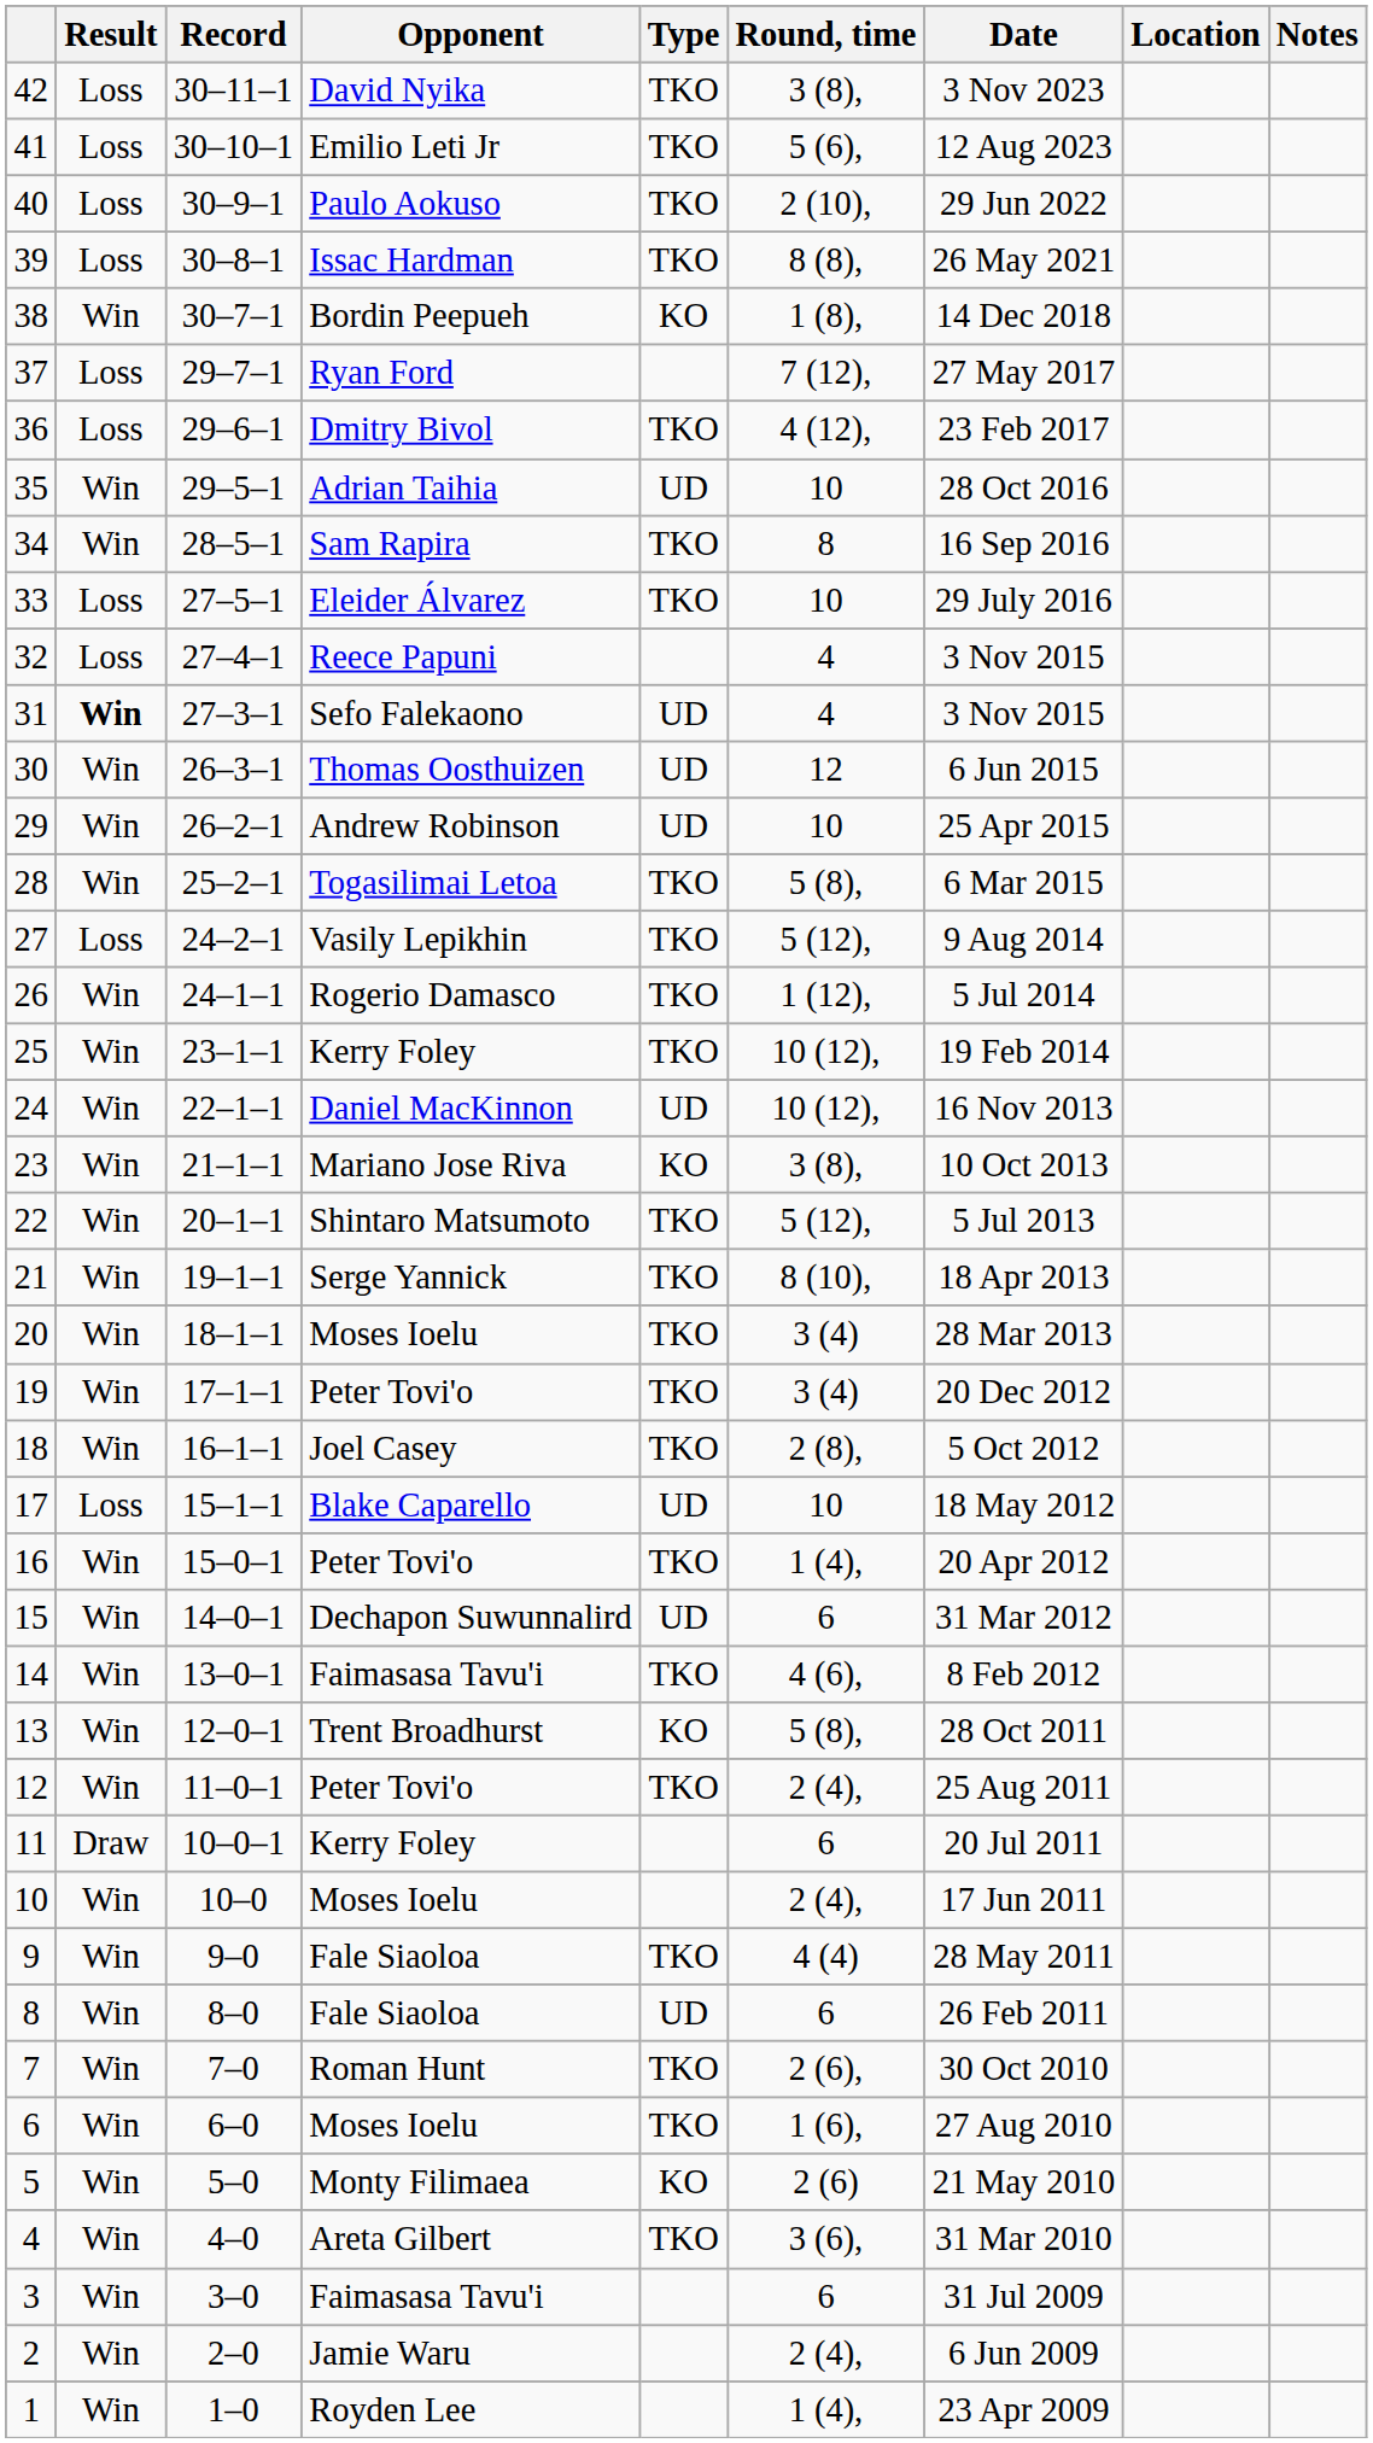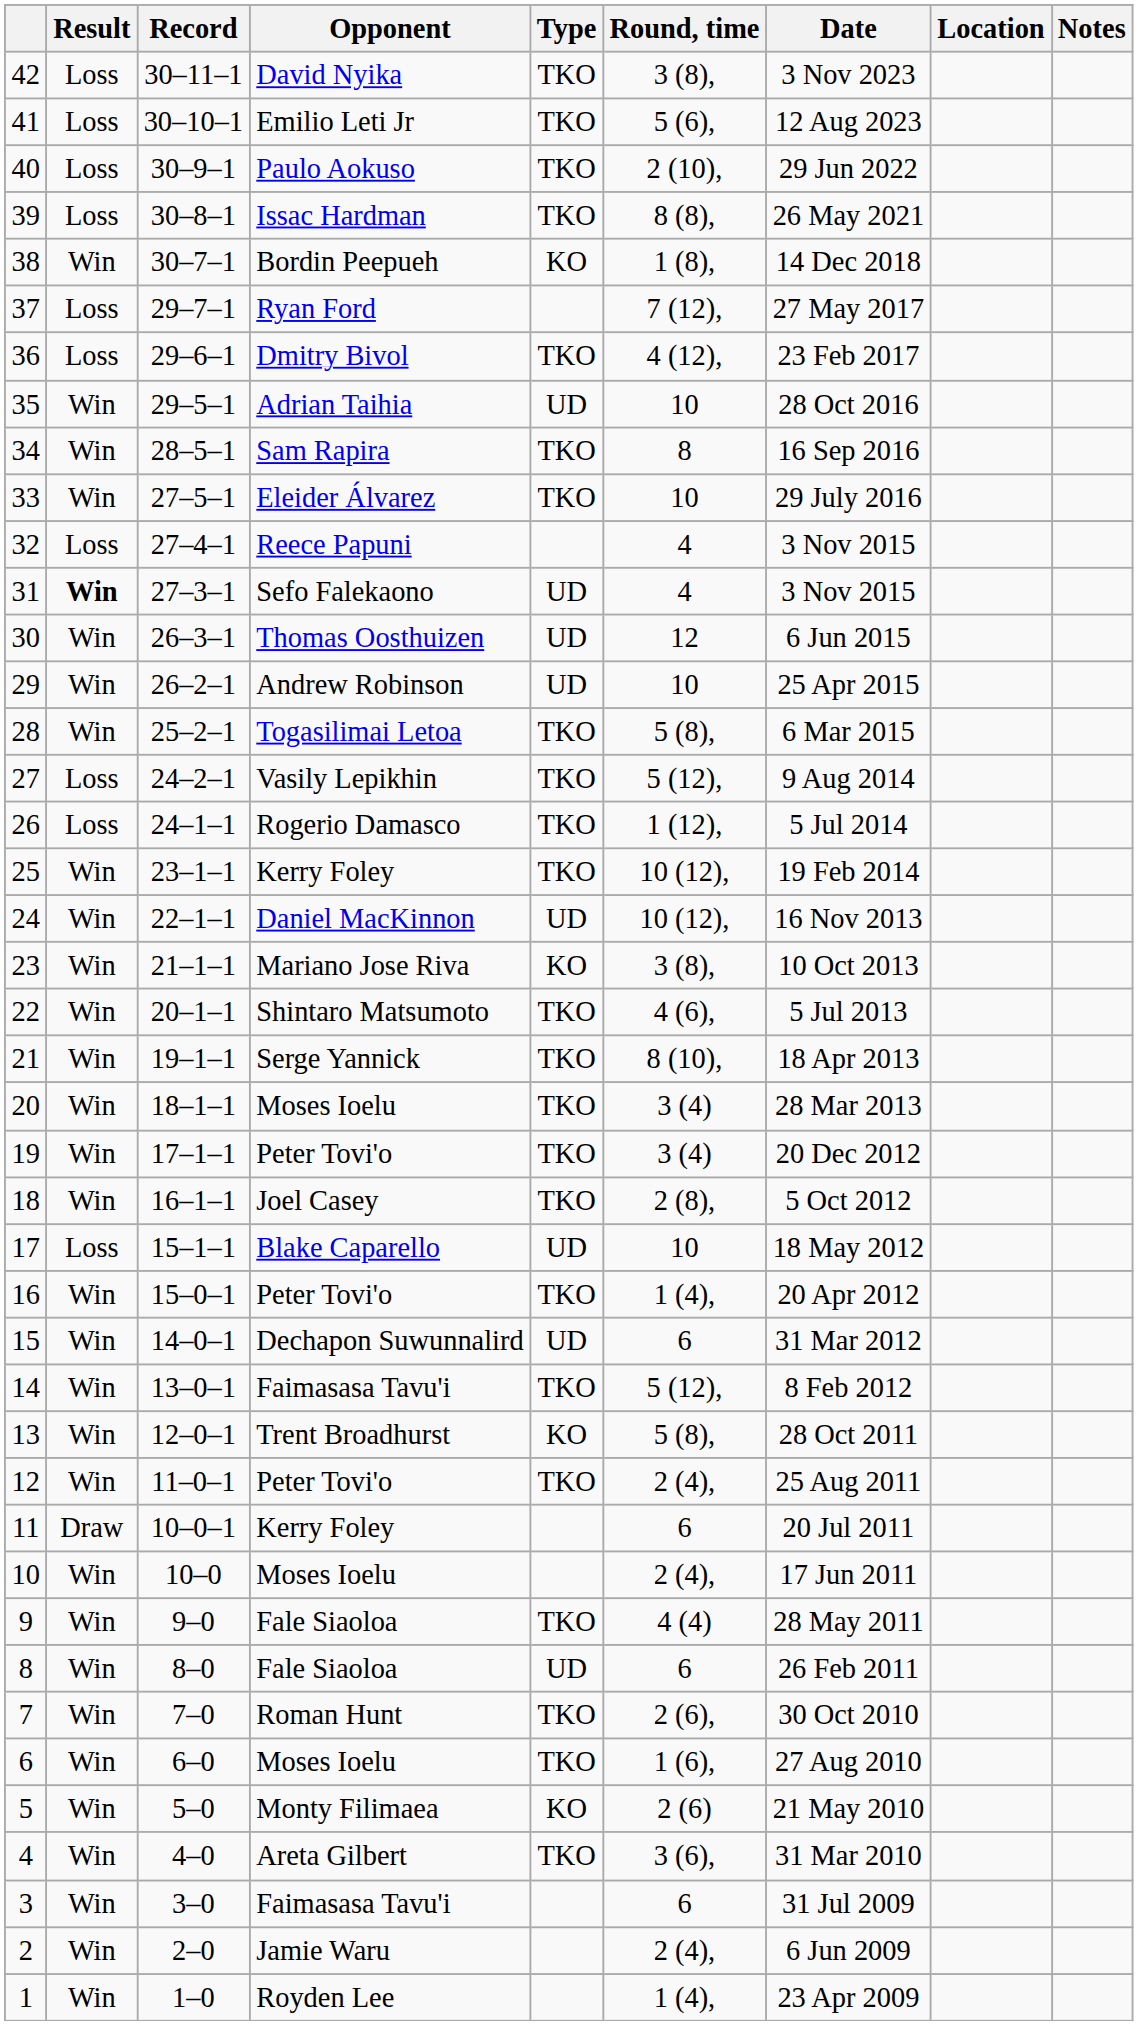 <table class="wikitable" style="text-align:center; font-size:95%">
 <tr>
 <th></th>
 <th>Result</th>
 <th>Record</th>
 <th>Opponent</th>
 <th>Type</th>
 <th>Round, time</th>
 <th>Date</th>
 <th>Location</th>
 <th>Notes</th>
 </tr>
 <tr>
 <td>42</td>
 <td>Loss</td>
 <td>30–11–1</td>
 <td style="text-align:left;"> <a href='#'>David Nyika</a></td>
 <td>TKO</td>
 <td>3 (8), </td>
 <td>3 Nov 2023</td>
 <td style="text-align:left;"> </td>
 <td></td>
 </tr>
 <tr>
 <td>41</td>
 <td>Loss</td>
 <td>30–10–1</td>
 <td style="text-align:left;"> Emilio Leti Jr</td>
 <td>TKO</td>
 <td>5 (6), </td>
 <td>12 Aug 2023</td>
 <td style="text-align:left;"> </td>
 <td></td>
 </tr>
 <tr>
 <td>40</td>
 <td>Loss</td>
 <td>30–9–1</td>
 <td style="text-align:left;"> <a href='#'>Paulo Aokuso</a></td>
 <td>TKO</td>
 <td>2 (10), </td>
 <td>29 Jun 2022</td>
 <td style="text-align:left;"> </td>
 <td style="text-align:left;"></td>
 </tr>
 <tr>
 <td>39</td>
 <td>Loss</td>
 <td>30–8–1</td>
 <td style="text-align:left;"> <a href='#'>Issac Hardman</a></td>
 <td>TKO</td>
 <td>8 (8), </td>
 <td>26 May 2021</td>
 <td style="text-align:left;"> </td>
 <td></td>
 </tr>
 <tr>
 <td>38</td>
 <td>Win</td>
 <td>30–7–1</td>
 <td style="text-align:left;"> Bordin Peepueh</td>
 <td>KO</td>
 <td>1 (8), </td>
 <td>14 Dec 2018</td>
 <td style="text-align:left;"> </td>
 <td></td>
 </tr>
 <tr>
 <td>37</td>
 <td>Loss</td>
 <td>29–7–1</td>
 <td style="text-align:left;"> <a href='#'>Ryan Ford</a></td>
 <td></td>
 <td>7 (12), </td>
 <td>27 May 2017</td>
 <td style="text-align:left;"> </td>
 <td style="text-align:left;"></td>
 </tr>
 <tr>
 <td>36</td>
 <td>Loss</td>
 <td>29–6–1</td>
 <td style="text-align:left;"> <a href='#'>Dmitry Bivol</a></td>
 <td>TKO</td>
 <td>4 (12), </td>
 <td>23 Feb 2017</td>
 <td style="text-align:left;"> </td>
 <td style="text-align:left;"></td>
 </tr>
 <tr>
 <td>35</td>
 <td>Win</td>
 <td>29–5–1</td>
 <td style="text-align:left;"> <a href='#'>Adrian Taihia</a></td>
 <td>UD</td>
 <td>10</td>
 <td>28 Oct 2016</td>
 <td style="text-align:left;"> </td>
 <td style="text-align:left;"></td>
 </tr>
 <tr>
 <td>34</td>
 <td>Win</td>
 <td>28–5–1</td>
 <td style="text-align:left;"> <a href='#'>Sam Rapira</a></td>
 <td>TKO</td>
 <td>8</td>
 <td>16 Sep 2016</td>
 <td style="text-align:left;"> </td>
 <td></td>
 </tr>
 <tr>
 <td>33</td>
-<td>Loss</td>
+<td>Win</td>
 <td>27–5–1</td>
 <td style="text-align:left;"> <a href='#'>Eleider Álvarez</a></td>
 <td>TKO</td>
 <td>10</td>
 <td>29 July 2016</td>
 <td style="text-align:left;"> </td>
 <td></td>
 </tr>
 <tr>
 <td>32</td>
 <td>Loss</td>
 <td>27–4–1</td>
 <td style="text-align:left;"> <a href='#'>Reece Papuni</a></td>
 <td></td>
 <td>4</td>
 <td>3 Nov 2015</td>
 <td style="text-align:left;"> </td>
 <td style="text-align:left;"></td>
 </tr>
 <tr>
 <td>31</td>
 <td><strong>Win</strong></td>
 <td>27–3–1</td>
 <td style="text-align:left;"> Sefo Falekaono</td>
 <td>UD</td>
 <td>4</td>
 <td>3 Nov 2015</td>
 <td style="text-align:left;"> </td>
 <td style="text-align:left;"></td>
 </tr>
 <tr>
 <td>30</td>
 <td>Win</td>
 <td>26–3–1</td>
 <td style="text-align:left;"> <a href='#'>Thomas Oosthuizen</a></td>
 <td>UD</td>
 <td>12</td>
 <td>6 Jun 2015</td>
 <td style="text-align:left;"> </td>
 <td style="text-align:left;"></td>
 </tr>
 <tr>
 <td>29</td>
 <td>Win</td>
 <td>26–2–1</td>
 <td style="text-align:left;"> Andrew Robinson</td>
 <td>UD</td>
 <td>10</td>
 <td>25 Apr 2015</td>
 <td style="text-align:left;"> </td>
 <td style="text-align:left;"></td>
 </tr>
 <tr>
 <td>28</td>
 <td>Win</td>
 <td>25–2–1</td>
 <td style="text-align:left;"> <a href='#'>Togasilimai Letoa</a></td>
 <td>TKO</td>
 <td>5 (8), </td>
 <td>6 Mar 2015</td>
 <td style="text-align:left;"> </td>
 <td></td>
 </tr>
 <tr>
 <td>27</td>
 <td>Loss</td>
 <td>24–2–1</td>
 <td style="text-align:left;"> Vasily Lepikhin</td>
 <td>TKO</td>
 <td>5 (12), </td>
 <td>9 Aug 2014</td>
 <td style="text-align:left;"> </td>
 <td style="text-align:left;"></td>
 </tr>
 <tr>
 <td>26</td>
-<td>Win</td>
+<td>Loss</td>
 <td>24–1–1</td>
 <td style="text-align:left;"> Rogerio Damasco</td>
 <td>TKO</td>
 <td>1 (12), </td>
 <td>5 Jul 2014</td>
 <td style="text-align:left;"> </td>
 <td style="text-align:left;"></td>
 </tr>
 <tr>
 <td>25</td>
 <td>Win</td>
 <td>23–1–1</td>
 <td style="text-align:left;"> Kerry Foley</td>
 <td>TKO</td>
 <td>10 (12), </td>
 <td>19 Feb 2014</td>
 <td style="text-align:left;"> </td>
 <td style="text-align:left;"></td>
 </tr>
 <tr>
 <td>24</td>
 <td>Win</td>
 <td>22–1–1</td>
 <td style="text-align:left;"> <a href='#'>Daniel MacKinnon</a></td>
 <td>UD</td>
 <td>10 (12), </td>
 <td>16 Nov 2013</td>
 <td style="text-align:left;"> </td>
 <td style="text-align:left;"></td>
 </tr>
 <tr>
 <td>23</td>
 <td>Win</td>
 <td>21–1–1</td>
 <td style="text-align:left;"> Mariano Jose Riva</td>
 <td>KO</td>
 <td>3 (8), </td>
 <td>10 Oct 2013</td>
 <td style="text-align:left;"> </td>
 <td></td>
 </tr>
 <tr>
 <td>22</td>
 <td>Win</td>
 <td>20–1–1</td>
 <td style="text-align:left;"> Shintaro Matsumoto</td>
 <td>TKO</td>
-<td>5 (12), </td>
+<td>4 (6), </td>
 <td>5 Jul 2013</td>
 <td style="text-align:left;"> </td>
 <td style="text-align:left;"></td>
 </tr>
 <tr>
 <td>21</td>
 <td>Win</td>
 <td>19–1–1</td>
 <td style="text-align:left;"> Serge Yannick</td>
 <td>TKO</td>
 <td>8 (10), </td>
 <td>18 Apr 2013</td>
 <td style="text-align:left;"> </td>
 <td></td>
 </tr>
 <tr>
 <td>20</td>
 <td>Win</td>
 <td>18–1–1</td>
 <td style="text-align:left;"> Moses Ioelu</td>
 <td>TKO</td>
 <td>3 (4)</td>
 <td>28 Mar 2013</td>
 <td style="text-align:left;"> </td>
 <td style="text-align:left;"></td>
 </tr>
 <tr>
 <td>19</td>
 <td>Win</td>
 <td>17–1–1</td>
 <td style="text-align:left;"> Peter Tovi'o</td>
 <td>TKO</td>
 <td>3 (4)</td>
 <td>20 Dec 2012</td>
 <td style="text-align:left;"> </td>
 <td></td>
 </tr>
 <tr>
 <td>18</td>
 <td>Win</td>
 <td>16–1–1</td>
 <td style="text-align:left;"> Joel Casey</td>
 <td>TKO</td>
 <td>2 (8), </td>
 <td>5 Oct 2012</td>
 <td style="text-align:left;"> </td>
 <td></td>
 </tr>
 <tr>
 <td>17</td>
 <td>Loss</td>
 <td>15–1–1</td>
 <td style="text-align:left;"> <a href='#'>Blake Caparello</a></td>
 <td>UD</td>
 <td>10</td>
 <td>18 May 2012</td>
 <td style="text-align:left;"> </td>
 <td></td>
 </tr>
 <tr>
 <td>16</td>
 <td>Win</td>
 <td>15–0–1</td>
 <td style="text-align:left;"> Peter Tovi'o</td>
 <td>TKO</td>
 <td>1 (4), </td>
 <td>20 Apr 2012</td>
 <td style="text-align:left;"> </td>
 <td></td>
 </tr>
 <tr>
 <td>15</td>
 <td>Win</td>
 <td>14–0–1</td>
 <td style="text-align:left;"> Dechapon Suwunnalird</td>
 <td>UD</td>
 <td>6</td>
 <td>31 Mar 2012</td>
 <td style="text-align:left;"> </td>
 <td></td>
 </tr>
 <tr>
 <td>14</td>
 <td>Win</td>
 <td>13–0–1</td>
 <td style="text-align:left;"> Faimasasa Tavu'i</td>
 <td>TKO</td>
-<td>4 (6), </td>
+<td>5 (12), </td>
 <td>8 Feb 2012</td>
 <td style="text-align:left;"> </td>
 <td></td>
 </tr>
 <tr>
 <td>13</td>
 <td>Win</td>
 <td>12–0–1</td>
 <td style="text-align:left;"> Trent Broadhurst</td>
 <td>KO</td>
 <td>5 (8), </td>
 <td>28 Oct 2011</td>
 <td style="text-align:left;"> </td>
 <td></td>
 </tr>
 <tr>
 <td>12</td>
 <td>Win</td>
 <td>11–0–1</td>
 <td style="text-align:left;"> Peter Tovi'o</td>
 <td>TKO</td>
 <td>2 (4), </td>
 <td>25 Aug 2011</td>
 <td style="text-align:left;"> </td>
 <td></td>
 </tr>
 <tr>
 <td>11</td>
 <td>Draw</td>
 <td>10–0–1</td>
 <td style="text-align:left;"> Kerry Foley</td>
 <td></td>
 <td>6</td>
 <td>20 Jul 2011</td>
 <td style="text-align:left;"> </td>
 <td></td>
 </tr>
 <tr>
 <td>10</td>
 <td>Win</td>
 <td>10–0</td>
 <td style="text-align:left;"> Moses Ioelu</td>
 <td></td>
 <td>2 (4), </td>
 <td>17 Jun 2011</td>
 <td style="text-align:left;"> </td>
 <td></td>
 </tr>
 <tr>
 <td>9</td>
 <td>Win</td>
 <td>9–0</td>
 <td style="text-align:left;"> Fale Siaoloa</td>
 <td>TKO</td>
 <td>4 (4)</td>
 <td>28 May 2011</td>
 <td style="text-align:left;"> </td>
 <td></td>
 </tr>
 <tr>
 <td>8</td>
 <td>Win</td>
 <td>8–0</td>
 <td style="text-align:left;"> Fale Siaoloa</td>
 <td>UD</td>
 <td>6</td>
 <td>26 Feb 2011</td>
 <td style="text-align:left;"> </td>
 <td></td>
 </tr>
 <tr>
 <td>7</td>
 <td>Win</td>
 <td>7–0</td>
 <td style="text-align:left;"> Roman Hunt</td>
 <td>TKO</td>
 <td>2 (6), </td>
 <td>30 Oct 2010</td>
 <td style="text-align:left;"> </td>
 <td></td>
 </tr>
 <tr>
 <td>6</td>
 <td>Win</td>
 <td>6–0</td>
 <td style="text-align:left;"> Moses Ioelu</td>
 <td>TKO</td>
 <td>1 (6), </td>
 <td>27 Aug 2010</td>
 <td style="text-align:left;"> </td>
 <td></td>
 </tr>
 <tr>
 <td>5</td>
 <td>Win</td>
 <td>5–0</td>
 <td style="text-align:left;"> Monty Filimaea</td>
 <td>KO</td>
 <td>2 (6)</td>
 <td>21 May 2010</td>
 <td style="text-align:left;"> </td>
 <td></td>
 </tr>
 <tr>
 <td>4</td>
 <td>Win</td>
 <td>4–0</td>
 <td style="text-align:left;"> Areta Gilbert</td>
 <td>TKO</td>
 <td>3 (6), </td>
 <td>31 Mar 2010</td>
 <td style="text-align:left;"> </td>
 <td></td>
 </tr>
 <tr>
 <td>3</td>
 <td>Win</td>
 <td>3–0</td>
 <td style="text-align:left;"> Faimasasa Tavu'i</td>
 <td></td>
 <td>6</td>
 <td>31 Jul 2009</td>
 <td style="text-align:left;"> </td>
 <td></td>
 </tr>
 <tr>
 <td>2</td>
 <td>Win</td>
 <td>2–0</td>
 <td style="text-align:left;"> Jamie Waru</td>
 <td></td>
 <td>2 (4), </td>
 <td>6 Jun 2009</td>
 <td style="text-align:left;"> </td>
 <td></td>
 </tr>
 <tr>
 <td>1</td>
 <td>Win</td>
 <td>1–0</td>
 <td style="text-align:left;"> Royden Lee</td>
 <td></td>
 <td>1 (4), </td>
 <td>23 Apr 2009</td>
 <td style="text-align:left;"> </td>
 <td></td>
 </tr>
 </table>
